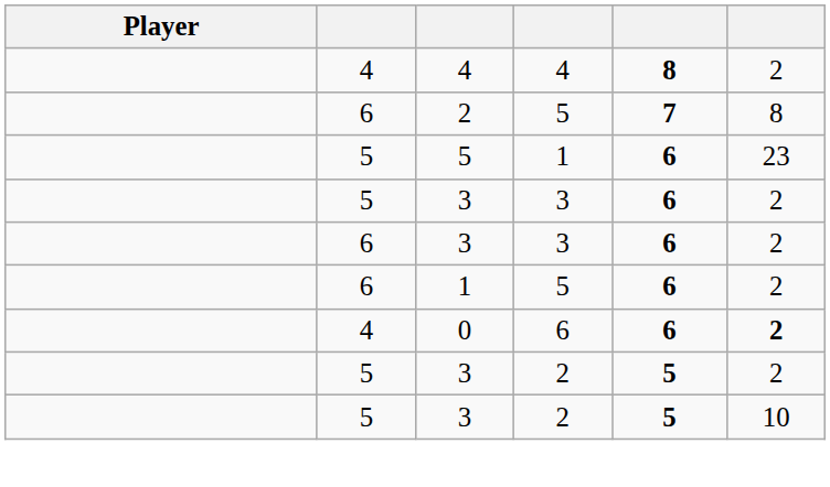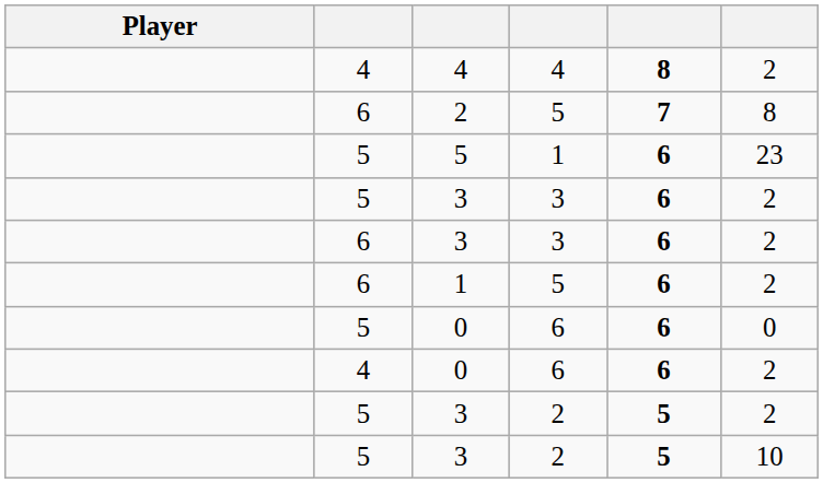 <table class="wikitable sortable" style="text-align:center;">
 <tr>
 <th style="width:175px;">Player</th>
 <th style="width:50px;"></th>
 <th style="width:50px;"></th>
 <th style="width:50px;"></th>
 <th style="width:60px;"></th>
 <th style="width:50px;"></th>
 </tr>
 <tr>
 <td style="text-align:left;"> </td>
 <td>4</td>
 <td>4</td>
 <td>4</td>
 <td><strong>8</strong></td>
 <td>2</td>
 </tr>
 <tr>
 <td style="text-align:left;"> </td>
 <td>6</td>
 <td>2</td>
 <td>5</td>
 <td><strong>7</strong></td>
 <td>8</td>
 </tr>
 <tr>
 <td style="text-align:left;"> </td>
 <td>5</td>
 <td>5</td>
 <td>1</td>
 <td><strong>6</strong></td>
 <td>23</td>
 </tr>
 <tr>
 <td style="text-align:left;"> </td>
 <td>5</td>
 <td>3</td>
 <td>3</td>
 <td><strong>6</strong></td>
 <td>2</td>
 </tr>
 <tr>
 <td style="text-align:left;"> </td>
 <td>6</td>
 <td>3</td>
 <td>3</td>
 <td><strong>6</strong></td>
 <td>2</td>
 </tr>
 <tr>
 <td style="text-align:left;"> </td>
 <td>6</td>
 <td>1</td>
 <td>5</td>
 <td><strong>6</strong></td>
 <td>2</td>
 </tr>
 <tr>
 <td style="text-align:left;"> </td>
+<td>5</td>
+<td>0</td>
+<td>6</td>
+<td><strong>6</strong></td>
+<td>0</td>
+</tr>
+<tr>
+<td style="text-align:left;"> </td>
 <td>4</td>
 <td>0</td>
 <td>6</td>
 <td><strong>6</strong></td>
-<td><strong>2</strong></td>
+<td>2</td>
 </tr>
 <tr>
 <td style="text-align:left;"> </td>
 <td>5</td>
 <td>3</td>
 <td>2</td>
 <td><strong>5</strong></td>
 <td>2</td>
 </tr>
 <tr>
 <td style="text-align:left;"> </td>
 <td>5</td>
 <td>3</td>
 <td>2</td>
 <td><strong>5</strong></td>
 <td>10</td>
 </tr>
 </table>
